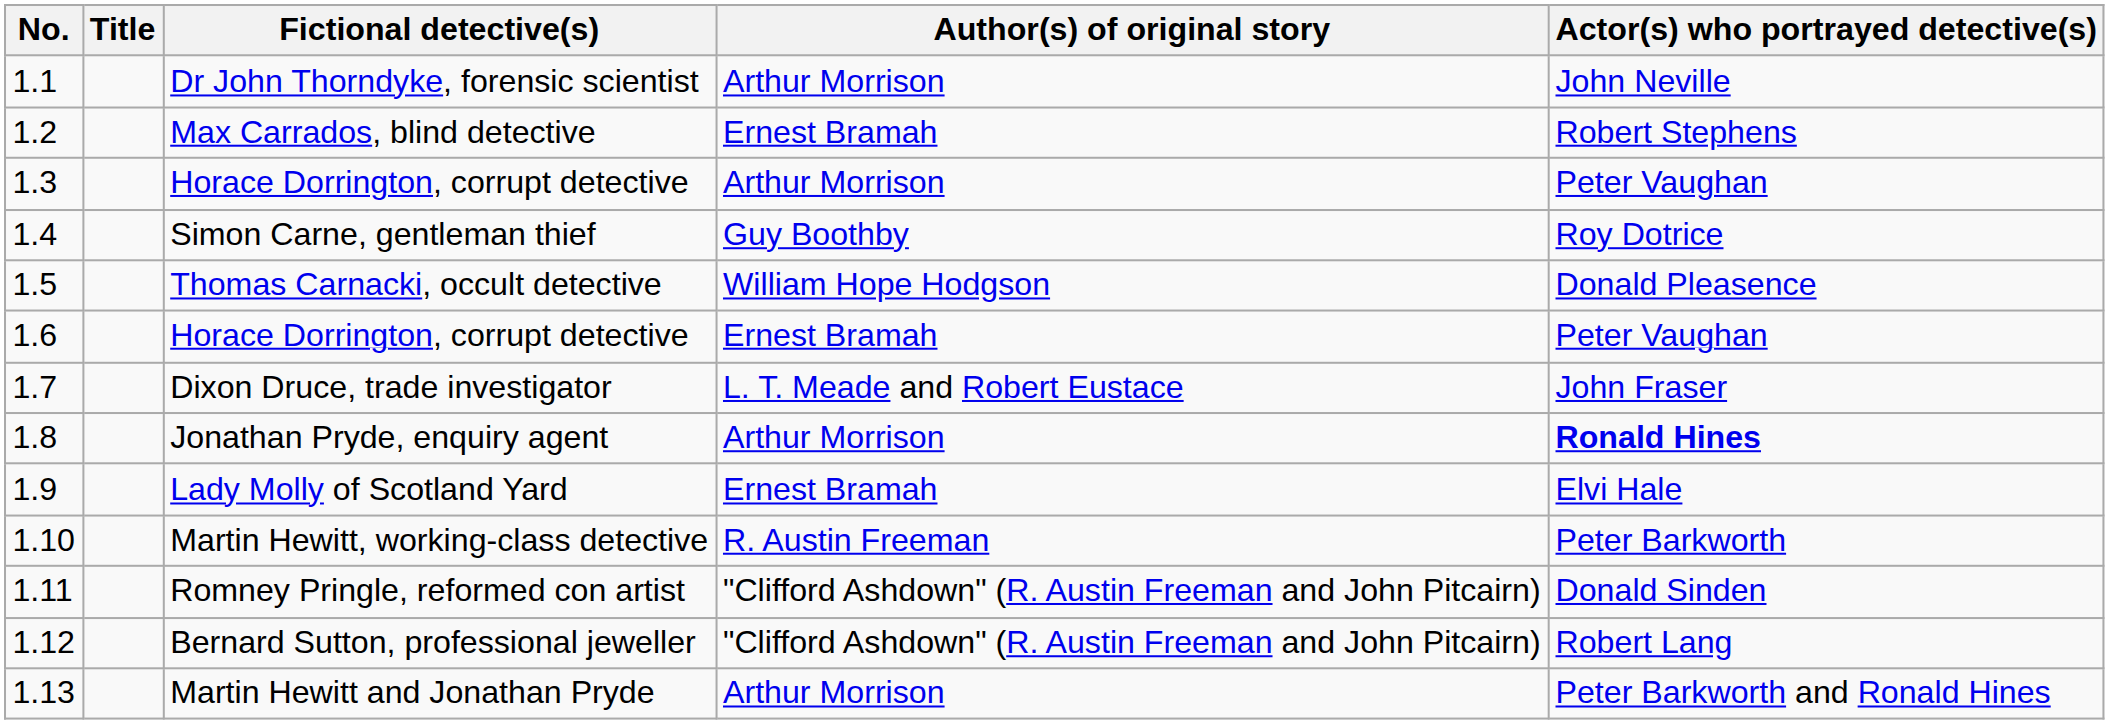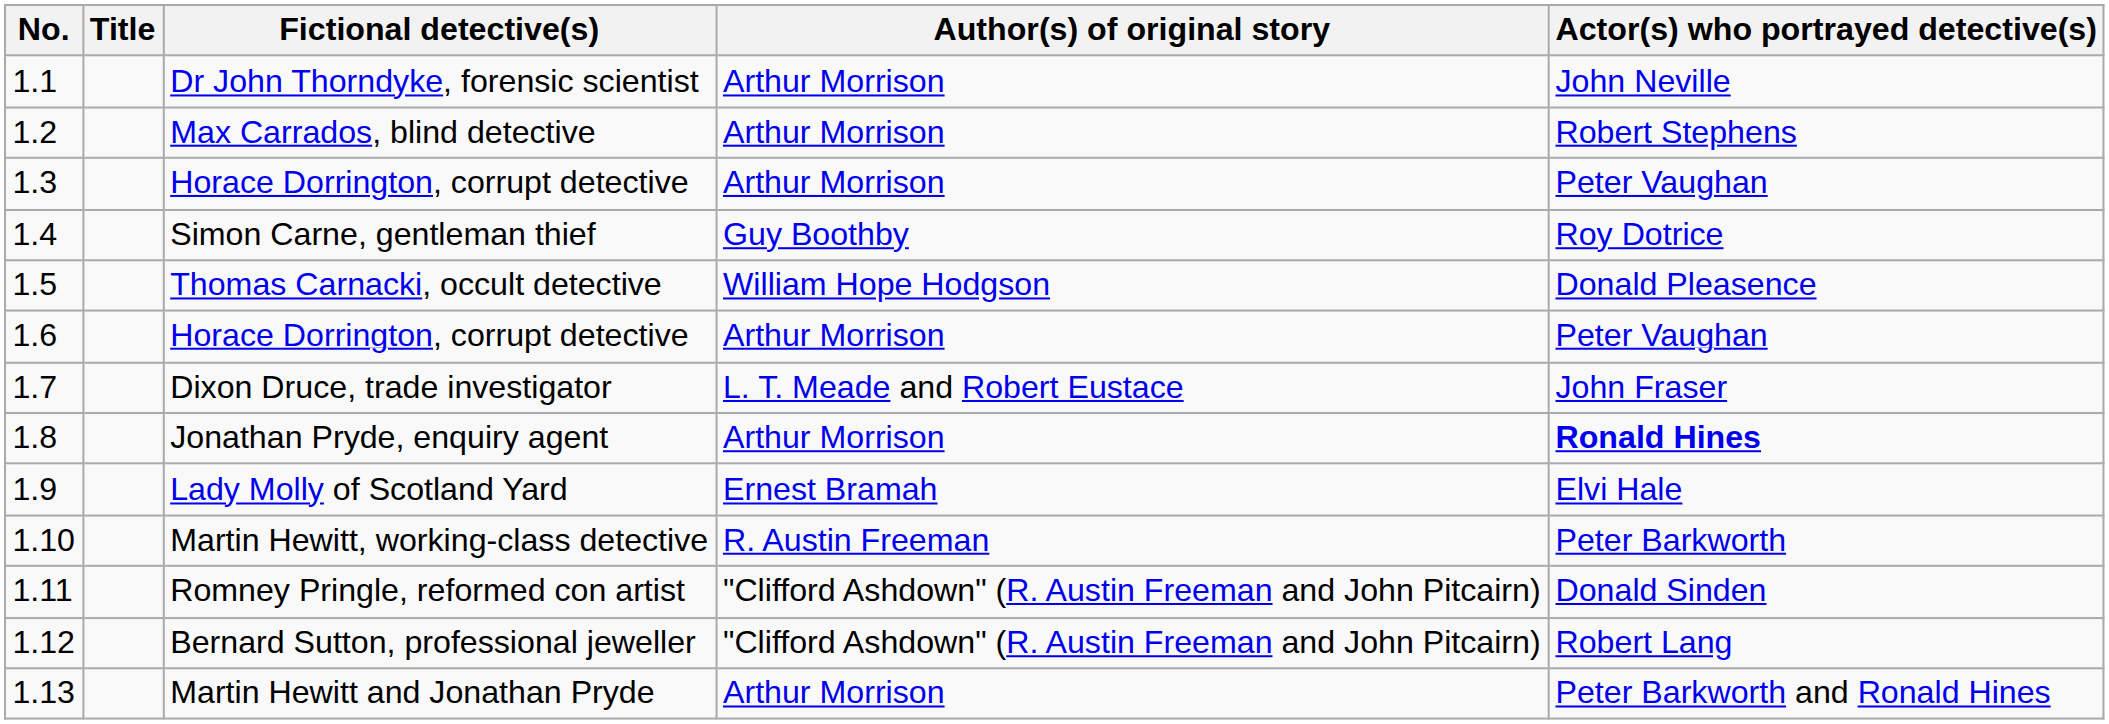 <table class="wikitable">
 <tr>
 <th>No.</th>
 <th>Title</th>
 <th>Fictional detective(s)</th>
 <th>Author(s) of original story</th>
 <th>Actor(s) who portrayed detective(s)</th>
 </tr>
 <tr>
 <td>1.1</td>
 <td></td>
 <td><a href='#'>Dr John Thorndyke</a>, forensic scientist</td>
 <td><a href='#'>Arthur Morrison</a></td>
 <td><a href='#'>John Neville</a></td>
 </tr>
 <tr>
 <td>1.2</td>
 <td></td>
 <td><a href='#'>Max Carrados</a>, blind detective</td>
-<td><a href='#'>Ernest Bramah</a></td>
+<td><a href='#'>Arthur Morrison</a></td>
 <td><a href='#'>Robert Stephens</a></td>
 </tr>
 <tr>
 <td>1.3</td>
 <td></td>
 <td><a href='#'>Horace Dorrington</a>, corrupt detective</td>
 <td><a href='#'>Arthur Morrison</a></td>
 <td><a href='#'>Peter Vaughan</a></td>
 </tr>
 <tr>
 <td>1.4</td>
 <td></td>
 <td>Simon Carne, gentleman thief</td>
 <td><a href='#'>Guy Boothby</a></td>
 <td><a href='#'>Roy Dotrice</a></td>
 </tr>
 <tr>
 <td>1.5</td>
 <td></td>
 <td><a href='#'>Thomas Carnacki</a>, occult detective</td>
 <td><a href='#'>William Hope Hodgson</a></td>
 <td><a href='#'>Donald Pleasence</a></td>
 </tr>
 <tr>
 <td>1.6</td>
 <td></td>
 <td><a href='#'>Horace Dorrington</a>, corrupt detective</td>
-<td><a href='#'>Ernest Bramah</a></td>
+<td><a href='#'>Arthur Morrison</a></td>
 <td><a href='#'>Peter Vaughan</a></td>
 </tr>
 <tr>
 <td>1.7</td>
 <td></td>
 <td>Dixon Druce, trade investigator</td>
 <td><a href='#'>L. T. Meade</a> and <a href='#'>Robert Eustace</a></td>
 <td><a href='#'>John Fraser</a></td>
 </tr>
 <tr>
 <td>1.8</td>
 <td></td>
 <td>Jonathan Pryde, enquiry agent</td>
 <td><a href='#'>Arthur Morrison</a></td>
 <td><strong><a href='#'>Ronald Hines</a></strong></td>
 </tr>
 <tr>
 <td>1.9</td>
 <td></td>
 <td><a href='#'>Lady Molly</a> of Scotland Yard</td>
 <td><a href='#'>Ernest Bramah</a></td>
 <td><a href='#'>Elvi Hale</a></td>
 </tr>
 <tr>
 <td>1.10</td>
 <td></td>
 <td>Martin Hewitt, working-class detective</td>
 <td><a href='#'>R. Austin Freeman</a></td>
 <td><a href='#'>Peter Barkworth</a></td>
 </tr>
 <tr>
 <td>1.11</td>
 <td></td>
 <td>Romney Pringle, reformed con artist</td>
 <td>"Clifford Ashdown" (<a href='#'>R. Austin Freeman</a> and John Pitcairn)</td>
 <td><a href='#'>Donald Sinden</a></td>
 </tr>
 <tr>
 <td>1.12</td>
 <td></td>
 <td>Bernard Sutton, professional jeweller</td>
 <td>"Clifford Ashdown" (<a href='#'>R. Austin Freeman</a> and John Pitcairn)</td>
 <td><a href='#'>Robert Lang</a></td>
 </tr>
 <tr>
 <td>1.13</td>
 <td></td>
 <td>Martin Hewitt and Jonathan Pryde</td>
 <td><a href='#'>Arthur Morrison</a></td>
 <td><a href='#'>Peter Barkworth</a> and <a href='#'>Ronald Hines</a></td>
 </tr>
 </table>
